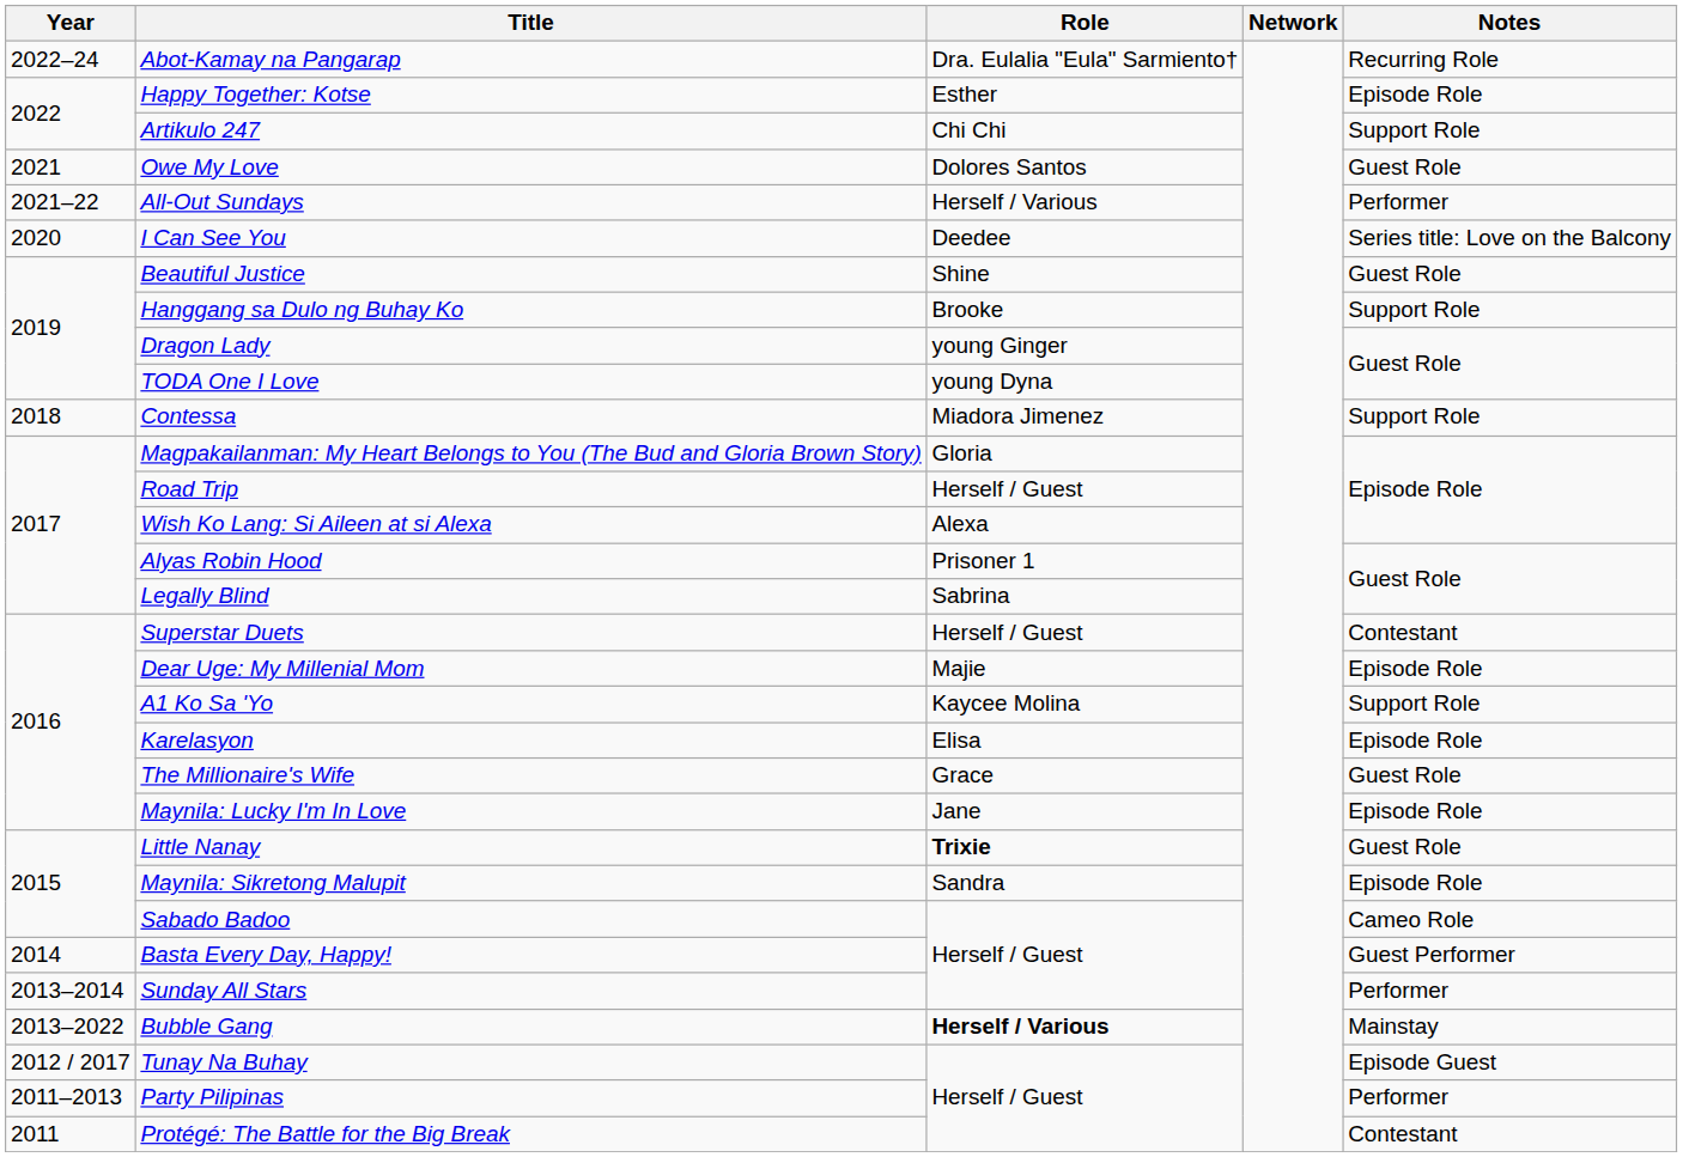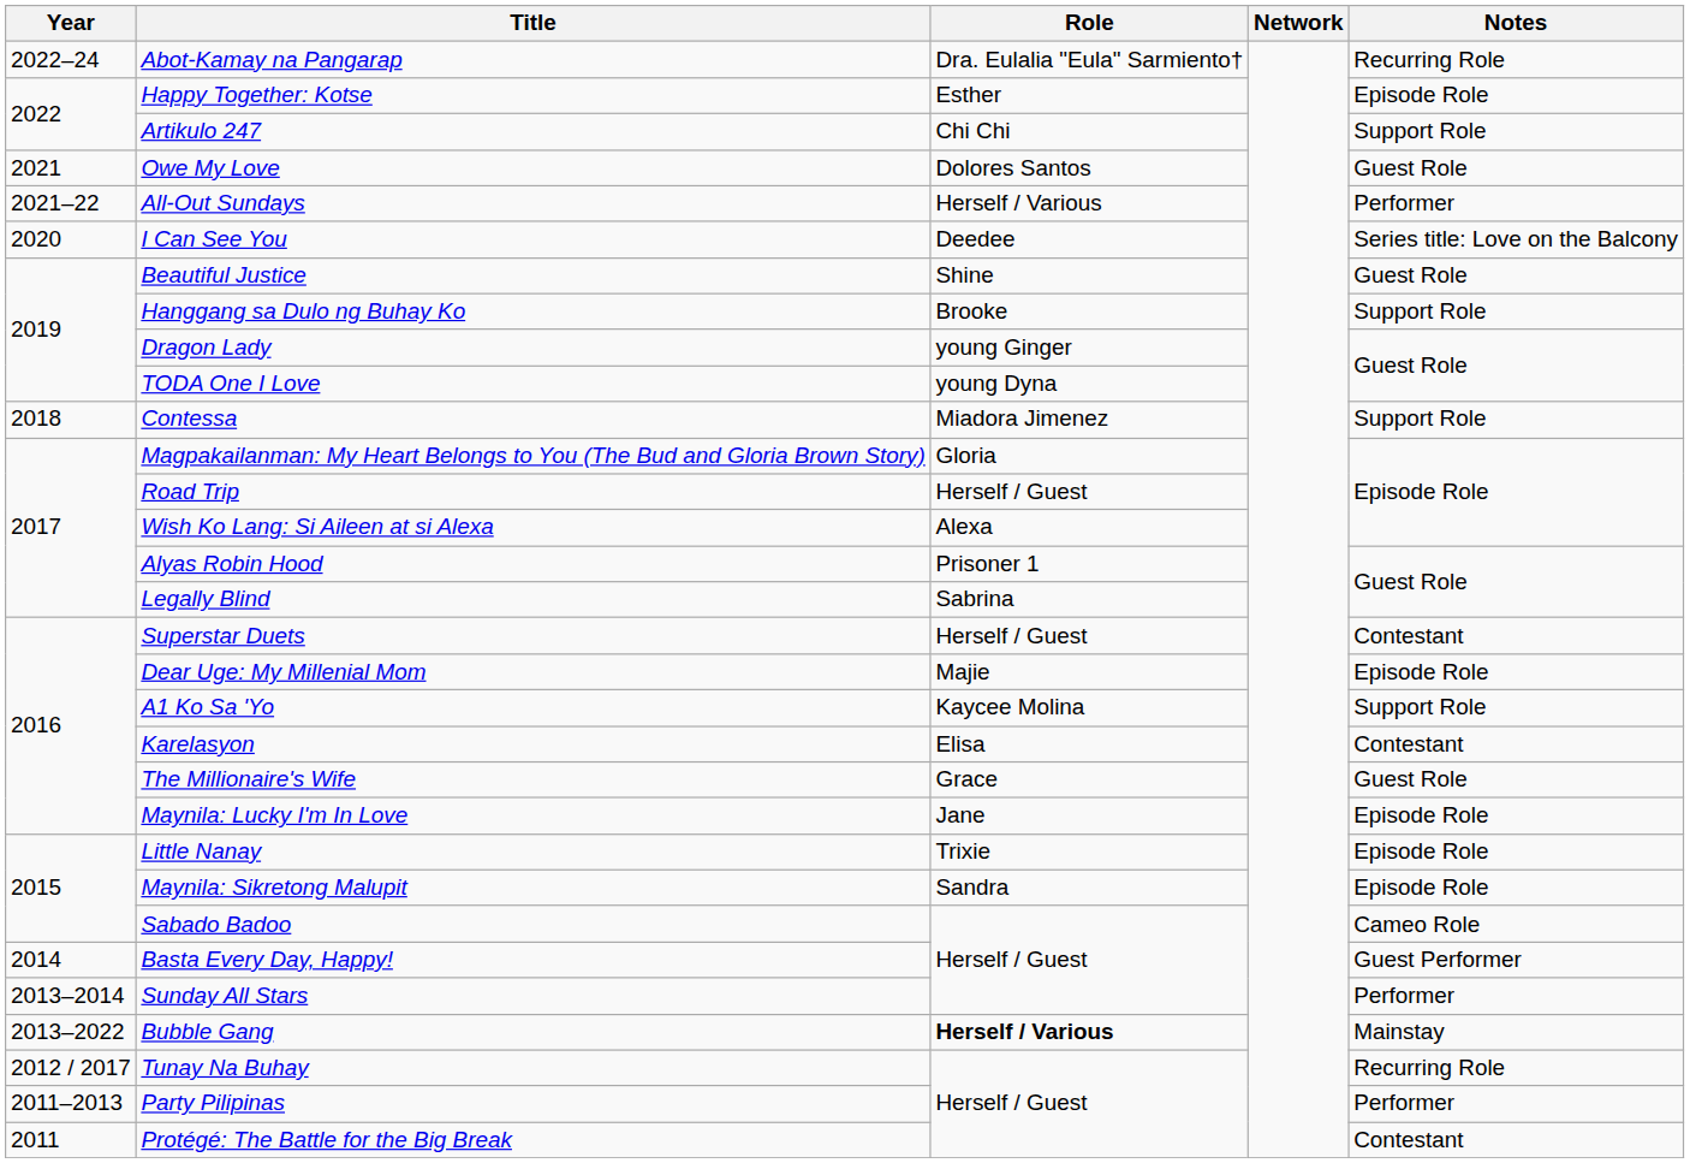 <table class="wikitable plainrowheaders sortable">
 <tr>
 <th scope="col">Year</th>
 <th scope="col">Title</th>
 <th scope="col">Role</th>
 <th>Network</th>
 <th scope="col" class="unsortable">Notes</th>
 </tr>
 <tr>
 <td>2022–24</td>
 <td scope="row"><em><a href='#'>Abot-Kamay na Pangarap</a></em></td>
 <td>Dra. Eulalia "Eula" Sarmiento†</td>
 <td rowspan="31"></td>
 <td>Recurring Role</td>
 </tr>
 <tr>
 <td rowspan="2">2022</td>
 <td scope="row"><em><a href='#'>Happy Together: Kotse</a></em></td>
 <td>Esther</td>
 <td>Episode Role</td>
 </tr>
 <tr>
 <td scope="row"><em><a href='#'>Artikulo 247</a></em></td>
 <td>Chi Chi</td>
 <td>Support Role</td>
 </tr>
 <tr>
 <td>2021</td>
 <td scope="row"><em><a href='#'>Owe My Love</a></em></td>
 <td>Dolores Santos</td>
 <td>Guest Role</td>
 </tr>
 <tr>
 <td>2021–22</td>
 <td><em><a href='#'>All-Out Sundays</a></em></td>
 <td>Herself / Various</td>
 <td>Performer</td>
 </tr>
 <tr>
 <td>2020</td>
 <td scope="row"><em><a href='#'>I Can See You</a></em></td>
 <td>Deedee</td>
 <td>Series title: Love on the Balcony</td>
 </tr>
 <tr>
 <td rowspan="4">2019</td>
 <td scope="row"><em><a href='#'>Beautiful Justice</a></em></td>
 <td>Shine</td>
 <td>Guest Role</td>
 </tr>
 <tr>
 <td scope="row"><em><a href='#'>Hanggang sa Dulo ng Buhay Ko</a></em></td>
 <td>Brooke</td>
 <td>Support Role</td>
 </tr>
 <tr>
 <td scope="row"><em><a href='#'>Dragon Lady</a></em></td>
 <td>young Ginger</td>
 <td rowspan="2">Guest Role</td>
 </tr>
 <tr>
 <td scope="row"><em><a href='#'>TODA One I Love</a></em></td>
 <td>young Dyna</td>
 </tr>
 <tr>
 <td>2018</td>
 <td scope="row"><em><a href='#'>Contessa</a></em></td>
 <td>Miadora Jimenez</td>
 <td>Support Role</td>
 </tr>
 <tr>
 <td rowspan="5">2017</td>
 <td scope="row"><em><a href='#'>Magpakailanman: My Heart Belongs to You (The Bud and Gloria Brown Story)</a></em></td>
 <td>Gloria</td>
 <td rowspan="3">Episode Role</td>
 </tr>
 <tr>
 <td><a href='#'><em>Road Trip</em></a></td>
 <td>Herself / Guest</td>
 </tr>
 <tr>
 <td scope="row"><em><a href='#'>Wish Ko Lang: Si Aileen at si Alexa</a></em></td>
 <td>Alexa</td>
 </tr>
 <tr>
 <td scope="row"><em><a href='#'>Alyas Robin Hood</a></em></td>
 <td>Prisoner 1</td>
 <td rowspan="2">Guest Role</td>
 </tr>
 <tr>
 <td scope="row"><em><a href='#'>Legally Blind</a></em></td>
 <td>Sabrina</td>
 </tr>
 <tr>
 <td rowspan="6">2016</td>
 <td scope="row"><em><a href='#'>Superstar Duets</a></em></td>
 <td>Herself / Guest</td>
 <td>Contestant</td>
 </tr>
 <tr>
 <td scope="row"><em><a href='#'>Dear Uge: My Millenial Mom</a></em></td>
 <td>Majie</td>
 <td>Episode Role</td>
 </tr>
 <tr>
 <td scope="row"><em><a href='#'>A1 Ko Sa 'Yo</a></em></td>
 <td>Kaycee Molina</td>
 <td>Support Role</td>
 </tr>
 <tr>
 <td scope="row"><em><a href='#'>Karelasyon</a></em></td>
 <td>Elisa</td>
-<td>Episode Role</td>
+<td>Contestant</td>
 </tr>
 <tr>
 <td scope="row"><em><a href='#'>The Millionaire's Wife</a></em></td>
 <td>Grace</td>
 <td>Guest Role</td>
 </tr>
 <tr>
 <td scope="row"><em><a href='#'>Maynila: Lucky I'm In Love</a></em></td>
 <td>Jane</td>
 <td>Episode Role</td>
 </tr>
 <tr>
 <td rowspan="3">2015</td>
 <td scope="row"><em><a href='#'>Little Nanay</a></em></td>
-<td><strong>Trixie</strong></td>
-<td>Guest Role</td>
+<td>Trixie</td>
+<td>Episode Role</td>
 </tr>
 <tr>
 <td scope="row"><em><a href='#'>Maynila: Sikretong Malupit</a></em></td>
 <td>Sandra</td>
 <td>Episode Role</td>
 </tr>
 <tr>
 <td scope="row"><em><a href='#'>Sabado Badoo</a></em></td>
 <td rowspan="3">Herself / Guest</td>
 <td>Cameo Role</td>
 </tr>
 <tr>
 <td>2014</td>
 <td scope="row"><em><a href='#'>Basta Every Day, Happy!</a></em></td>
 <td>Guest Performer</td>
 </tr>
 <tr>
 <td>2013–2014</td>
 <td scope="row"><em><a href='#'>Sunday All Stars</a></em></td>
 <td>Performer</td>
 </tr>
 <tr>
 <td>2013–2022</td>
 <td scope="row"><em><a href='#'>Bubble Gang</a></em></td>
 <td><strong>Herself / Various</strong></td>
 <td>Mainstay</td>
 </tr>
 <tr>
 <td>2012 / 2017</td>
 <td scope="row"><em><a href='#'>Tunay Na Buhay</a></em></td>
 <td rowspan="3">Herself / Guest</td>
-<td>Episode Guest</td>
+<td>Recurring Role</td>
 </tr>
 <tr>
 <td>2011–2013</td>
 <td scope="row"><em><a href='#'>Party Pilipinas</a></em></td>
 <td>Performer</td>
 </tr>
 <tr>
 <td>2011</td>
 <td scope="row"><em><a href='#'>Protégé: The Battle for the Big Break</a></em></td>
 <td>Contestant</td>
 </tr>
 </table>
